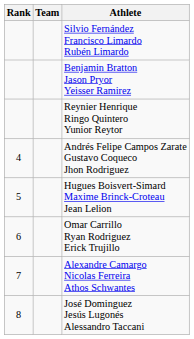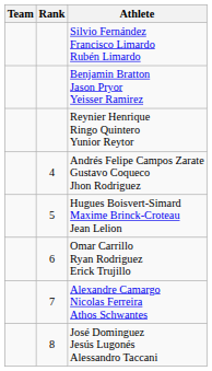 <table class="wikitable sortable" style="text-align:center">
 <tr>
+<th>Team</th>
 <th>Rank</th>
-<th>Team</th>
 <th class="unsortable">Athlete</th>
 </tr>
 <tr>
+<td align="left"></td>
 <td></td>
-<td align="left"></td>
 <td align="left"><a href='#'>Silvio Fernández</a><br><a href='#'>Francisco Limardo</a><br><a href='#'>Rubén Limardo</a></td>
 </tr>
 <tr>
+<td align="left"></td>
 <td></td>
-<td align="left"></td>
 <td align="left"><a href='#'>Benjamin Bratton</a><br><a href='#'>Jason Pryor</a><br><a href='#'>Yeisser Ramirez</a></td>
 </tr>
 <tr>
+<td align="left"></td>
 <td></td>
-<td align="left"></td>
 <td align="left">Reynier Henrique<br>Ringo Quintero<br>Yunior Reytor</td>
 </tr>
 <tr>
+<td align="left"></td>
 <td>4</td>
-<td align="left"></td>
 <td align="left">Andrés Felipe Campos Zarate<br>Gustavo Coqueco<br>Jhon Rodriguez</td>
 </tr>
 <tr>
+<td align="left"></td>
 <td>5</td>
-<td align="left"></td>
 <td align="left">Hugues Boisvert-Simard<br><a href='#'>Maxime Brinck-Croteau</a><br>Jean Lelion</td>
 </tr>
 <tr>
+<td align="left"></td>
 <td>6</td>
-<td align="left"></td>
 <td align="left">Omar Carrillo<br>Ryan Rodriguez<br>Erick Trujillo</td>
 </tr>
 <tr>
+<td align="left"></td>
 <td>7</td>
-<td align="left"></td>
 <td align="left"><a href='#'>Alexandre Camargo</a><br><a href='#'>Nicolas Ferreira</a><br><a href='#'>Athos Schwantes</a></td>
 </tr>
 <tr>
+<td align="left"></td>
 <td>8</td>
-<td align="left"></td>
 <td align="left">José Dominguez<br>Jesús Lugonés<br>Alessandro Taccani</td>
 </tr>
 </table>
